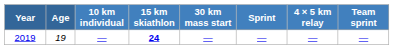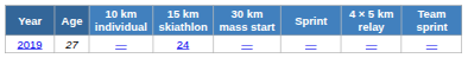 <table class="wikitable" style="font-size:95%; text-align:center; border:grey solid 1px; border-collapse:collapse; background:#ffffff;">
 <tr>
 <th style="background-color:#369; color:white; width:60px;"> Year </th>
 <th style="background-color:#369; color:white; width:40px;"> Age </th>
 <th style="background-color:#4180be; color:white; width:75px;"> 10 km <br> individual </th>
 <th style="background-color:#4180be; color:white; width:75px;"> 15 km <br> skiathlon </th>
 <th style="background-color:#4180be; color:white; width:75px;"> 30 km <br> mass start </th>
 <th style="background-color:#4180be; color:white; width:75px;"> Sprint </th>
 <th style="background-color:#4180be; color:white; width:75px;"> 4 × 5 km <br> relay </th>
 <th style="background-color:#4180be; color:white; width:75px;"> Team <br> sprint </th>
 </tr>
 <tr>
 <td><a href='#'>2019</a></td>
-<td><em>19</em></td>
+<td><em>27</em></td>
 <td><a href='#'>—</a></td>
-<td><strong><a href='#'>24</a></strong></td>
+<td><a href='#'>24</a></td>
 <td><a href='#'>—</a></td>
 <td><a href='#'>—</a></td>
 <td><a href='#'>—</a></td>
 <td><a href='#'>—</a></td>
 </tr>
 </table>
